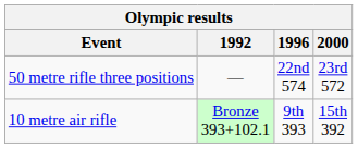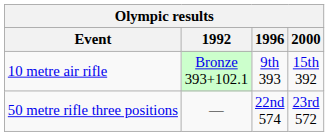 <table class="wikitable" style="text-align: center">
 <tr>
 <th colspan=4>Olympic results</th>
 </tr>
 <tr>
 <th>Event</th>
 <th>1992</th>
 <th>1996</th>
 <th>2000</th>
 </tr>
 <tr>
+<td align=left><a href='#'>10 metre air rifle</a></td>
+<td style="background: #ccffcc"> <a href='#'>Bronze</a><br>393+102.1</td>
+<td><a href='#'>9th</a><br>393</td>
+<td><a href='#'>15th</a><br>392</td>
+</tr>
+<tr>
 <td align=left><a href='#'>50 metre rifle three positions</a></td>
 <td>—</td>
 <td><a href='#'>22nd</a><br>574</td>
 <td><a href='#'>23rd</a><br>572</td>
 </tr>
-<tr>
-<td align=left><a href='#'>10 metre air rifle</a></td>
-<td style="background: #ccffcc"> <a href='#'>Bronze</a><br>393+102.1</td>
-<td><a href='#'>9th</a><br>393</td>
-<td><a href='#'>15th</a><br>392</td>
-</tr>
 </table>
